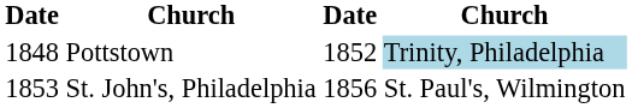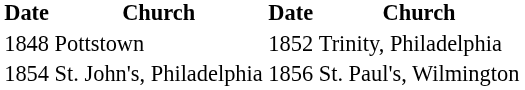 <table>
 <tr>
 <th>Date</th>
 <th>Church</th>
 <th>Date</th>
 <th>Church</th>
 </tr>
 <tr>
 <td>1848</td>
 <td>Pottstown</td>
 <td>1852</td>
-<td style="background: lightblue;">Trinity, Philadelphia</td>
+<td>Trinity, Philadelphia</td>
 </tr>
 <tr>
-<td>1853</td>
+<td>1854</td>
 <td>St. John's, Philadelphia</td>
 <td>1856</td>
 <td>St. Paul's, Wilmington</td>
 </tr>
 </table>
